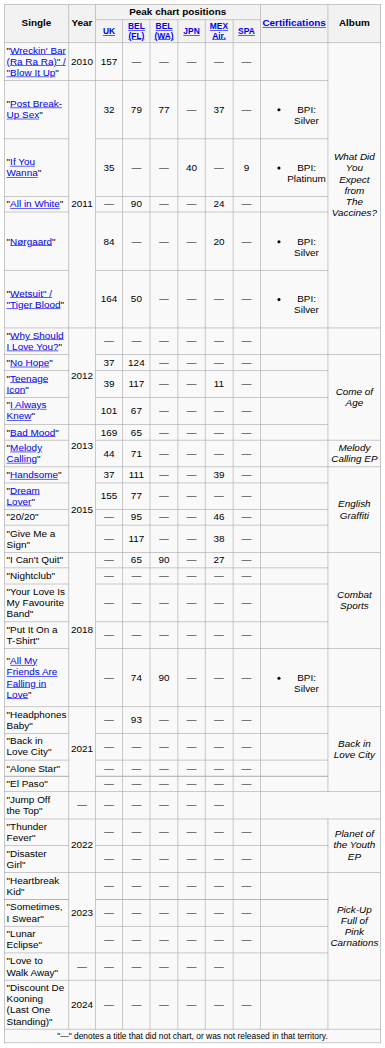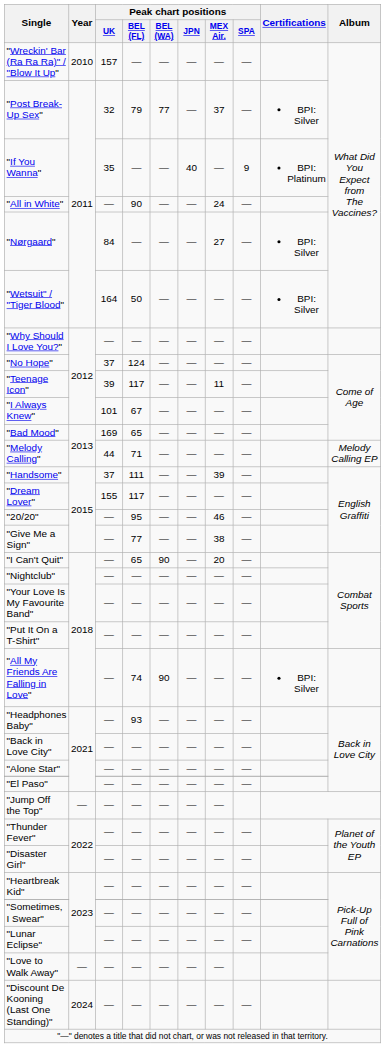 <table class="wikitable" style="text-align:center;">
 <tr>
 <th scope="col" rowspan="2">Single</th>
 <th scope="col" rowspan="2">Year</th>
 <th scope="col" colspan="6">Peak chart positions</th>
 <th scope="col" rowspan="2"><a href='#'>Certifications</a></th>
 <th scope="col" rowspan="2">Album</th>
 </tr>
 <tr>
 <th scope="col" style="width:3em;font-size:85%;"><a href='#'>UK</a><br></th>
 <th scope="col" style="width:3em;font-size:85%;"><a href='#'>BEL<br>(FL)</a><br></th>
 <th scope="col" style="width:3em;font-size:85%;"><a href='#'>BEL<br>(WA)</a><br></th>
 <th scope="col" style="width:3em;font-size:85%;"><a href='#'>JPN</a><br></th>
 <th scope="col" style="width:3em;font-size:85%;"><a href='#'>MEX<br>Air.</a><br></th>
 <th scope="col" style="width:3em;font-size:85%;"><a href='#'>SPA</a><br></th>
 </tr>
 <tr>
 <td align=left>"<a href='#'>Wreckin' Bar (Ra Ra Ra)" / "Blow It Up</a>"</td>
 <td>2010</td>
 <td>157</td>
 <td>—</td>
 <td>—</td>
 <td>—</td>
 <td>—</td>
 <td>—</td>
 <td></td>
 <td rowspan="6"><em>What Did You<br>Expect from<br>The Vaccines?</em></td>
 </tr>
 <tr>
 <td align=left>"<a href='#'>Post Break-Up Sex</a>"</td>
 <td rowspan="5">2011</td>
 <td>32</td>
 <td>79</td>
 <td>77</td>
 <td>—</td>
 <td>37</td>
 <td>—</td>
 <td><br><ul><li>BPI: Silver</li></ul></td>
 </tr>
 <tr>
 <td align=left>"<a href='#'>If You Wanna</a>"</td>
 <td>35</td>
 <td>—</td>
 <td>—</td>
 <td>40</td>
 <td>—</td>
 <td>9</td>
 <td><br><ul><li>BPI: Platinum</li></ul></td>
 </tr>
 <tr>
 <td align=left>"<a href='#'>All in White</a>"</td>
 <td>—</td>
 <td>90</td>
 <td>—</td>
 <td>—</td>
 <td>24</td>
 <td>—</td>
 <td></td>
 </tr>
 <tr>
 <td align=left>"<a href='#'>Nørgaard</a>"</td>
 <td>84</td>
 <td>—</td>
 <td>—</td>
 <td>—</td>
-<td>20</td>
+<td>27</td>
 <td>—</td>
 <td><br><ul><li>BPI: Silver</li></ul></td>
 </tr>
 <tr>
 <td align=left>"<a href='#'>Wetsuit" / "Tiger Blood</a>"</td>
 <td>164</td>
 <td>50</td>
 <td>—</td>
 <td>—</td>
 <td>—</td>
 <td>—</td>
 <td><br><ul><li>BPI: Silver</li></ul></td>
 </tr>
 <tr>
 <td align=left>"<a href='#'>Why Should I Love You?</a>"</td>
 <td rowspan="4">2012</td>
 <td>—</td>
 <td>—</td>
 <td>—</td>
 <td>—</td>
 <td>—</td>
 <td>—</td>
 <td></td>
 <td></td>
 </tr>
 <tr>
 <td align=left>"<a href='#'>No Hope</a>"</td>
 <td>37</td>
 <td>124</td>
 <td>—</td>
 <td>—</td>
 <td>—</td>
 <td>—</td>
 <td></td>
 <td rowspan="4"><em>Come of Age</em></td>
 </tr>
 <tr>
 <td align=left>"<a href='#'>Teenage Icon</a>"</td>
 <td>39</td>
 <td>117</td>
 <td>—</td>
 <td>—</td>
 <td>11</td>
 <td>—</td>
 <td></td>
 </tr>
 <tr>
 <td align=left>"<a href='#'>I Always Knew</a>"</td>
 <td>101</td>
 <td>67</td>
 <td>—</td>
 <td>—</td>
 <td>—</td>
 <td>—</td>
 <td></td>
 </tr>
 <tr>
 <td align=left>"<a href='#'>Bad Mood</a>"</td>
 <td rowspan="2">2013</td>
 <td>169</td>
 <td>65</td>
 <td>—</td>
 <td>—</td>
 <td>—</td>
 <td>—</td>
 <td></td>
 </tr>
 <tr>
 <td align=left>"<a href='#'>Melody Calling</a>"</td>
 <td>44</td>
 <td>71</td>
 <td>—</td>
 <td>—</td>
 <td>—</td>
 <td>—</td>
 <td></td>
 <td><em>Melody Calling EP</em></td>
 </tr>
 <tr>
 <td align=left>"<a href='#'>Handsome</a>"</td>
 <td rowspan="4">2015</td>
 <td>37</td>
 <td>111</td>
 <td>—</td>
 <td>—</td>
 <td>39</td>
 <td>—</td>
 <td></td>
 <td rowspan="4"><em>English Graffiti</em></td>
 </tr>
 <tr>
 <td align=left>"<a href='#'>Dream Lover</a>"</td>
 <td>155</td>
-<td>77</td>
+<td>117</td>
 <td>—</td>
 <td>—</td>
 <td>—</td>
 <td>—</td>
 <td></td>
 </tr>
 <tr>
 <td align=left>"20/20"</td>
 <td>—</td>
 <td>95</td>
 <td>—</td>
 <td>—</td>
 <td>46</td>
 <td>—</td>
 <td></td>
 </tr>
 <tr>
 <td align=left>"Give Me a Sign"</td>
 <td>—</td>
-<td>117</td>
+<td>77</td>
 <td>—</td>
 <td>—</td>
 <td>38</td>
 <td>—</td>
 <td></td>
 </tr>
 <tr>
 <td align=left>"I Can't Quit"</td>
 <td rowspan="5">2018</td>
 <td>—</td>
 <td>65</td>
 <td>90</td>
 <td>—</td>
-<td>27</td>
+<td>20</td>
 <td>—</td>
 <td></td>
 <td rowspan="4"><em>Combat Sports</em></td>
 </tr>
 <tr>
 <td align=left>"Nightclub"</td>
 <td>—</td>
 <td>—</td>
 <td>—</td>
 <td>—</td>
 <td>—</td>
 <td>—</td>
 <td></td>
 </tr>
 <tr>
 <td align=left>"Your Love Is My Favourite Band"</td>
 <td>—</td>
 <td>—</td>
 <td>—</td>
 <td>—</td>
 <td>—</td>
 <td>—</td>
 <td></td>
 </tr>
 <tr>
 <td align=left>"Put It On a T-Shirt"</td>
 <td>—</td>
 <td>—</td>
 <td>—</td>
 <td>—</td>
 <td>—</td>
 <td>—</td>
 <td></td>
 </tr>
 <tr>
 <td align=left>"<a href='#'>All My Friends Are Falling in Love</a>"</td>
 <td>—</td>
 <td>74</td>
 <td>90</td>
 <td>—</td>
 <td>—</td>
 <td>—</td>
 <td><br><ul><li>BPI: Silver</li></ul></td>
 <td></td>
 </tr>
 <tr>
 <td align=left>"Headphones Baby"</td>
 <td rowspan="5">2021</td>
 <td>—</td>
 <td>93</td>
 <td>—</td>
 <td>—</td>
 <td>—</td>
 <td>—</td>
 <td></td>
 <td rowspan="5"><em>Back in Love City</em></td>
 </tr>
 <tr>
 <td align=left>"Back in Love City"</td>
 <td>—</td>
 <td>—</td>
 <td>—</td>
 <td>—</td>
 <td>—</td>
 <td>—</td>
 <td></td>
 </tr>
 <tr>
 <td align=left>"Alone Star"</td>
 <td>—</td>
 <td>—</td>
 <td>—</td>
 <td>—</td>
 <td>—</td>
 <td>—</td>
 <td></td>
 </tr>
 <tr>
 </tr>
 <tr>
 <td align=left>"El Paso"</td>
 <td>—</td>
 <td>—</td>
 <td>—</td>
 <td>—</td>
 <td>—</td>
 <td>—</td>
 <td></td>
 </tr>
 <tr>
 <td align=left>"Jump Off the Top"</td>
 <td>—</td>
 <td>—</td>
 <td>—</td>
 <td>—</td>
 <td>—</td>
 <td>—</td>
 <td></td>
 </tr>
 <tr>
 <td align=left>"Thunder Fever"</td>
 <td rowspan="2">2022</td>
 <td>—</td>
 <td>—</td>
 <td>—</td>
 <td>—</td>
 <td>—</td>
 <td>—</td>
 <td></td>
 <td rowspan="2"><em>Planet of the Youth EP</em></td>
 </tr>
 <tr>
 <td align=left>"Disaster Girl"</td>
 <td>—</td>
 <td>—</td>
 <td>—</td>
 <td>—</td>
 <td>—</td>
 <td>—</td>
 <td></td>
 </tr>
 <tr>
 <td align=left>"Heartbreak Kid"</td>
 <td rowspan="4">2023</td>
 <td>—</td>
 <td>—</td>
 <td>—</td>
 <td>—</td>
 <td>—</td>
 <td>—</td>
 <td></td>
 <td rowspan="5"><em>Pick-Up Full of Pink Carnations</em></td>
 </tr>
 <tr>
 </tr>
 <tr>
 <td align=left>"Sometimes, I Swear"</td>
 <td>—</td>
 <td>—</td>
 <td>—</td>
 <td>—</td>
 <td>—</td>
 <td>—</td>
 <td></td>
 </tr>
 <tr>
 <td align=left>"Lunar Eclipse"</td>
 <td>—</td>
 <td>—</td>
 <td>—</td>
 <td>—</td>
 <td>—</td>
 <td>—</td>
 <td></td>
 </tr>
 <tr>
 <td align=left>"Love to Walk Away"</td>
 <td>—</td>
 <td>—</td>
 <td>—</td>
 <td>—</td>
 <td>—</td>
 <td>—</td>
 <td></td>
 </tr>
 <tr>
 <td align=left>"Discount De Kooning (Last One Standing)"</td>
 <td>2024</td>
 <td>—</td>
 <td>—</td>
 <td>—</td>
 <td>—</td>
 <td>—</td>
 <td>—</td>
 <td></td>
 </tr>
 <tr>
 <td colspan="11" style="font-size:85%">"—" denotes a title that did not chart, or was not released in that territory.</td>
 </tr>
 </table>
